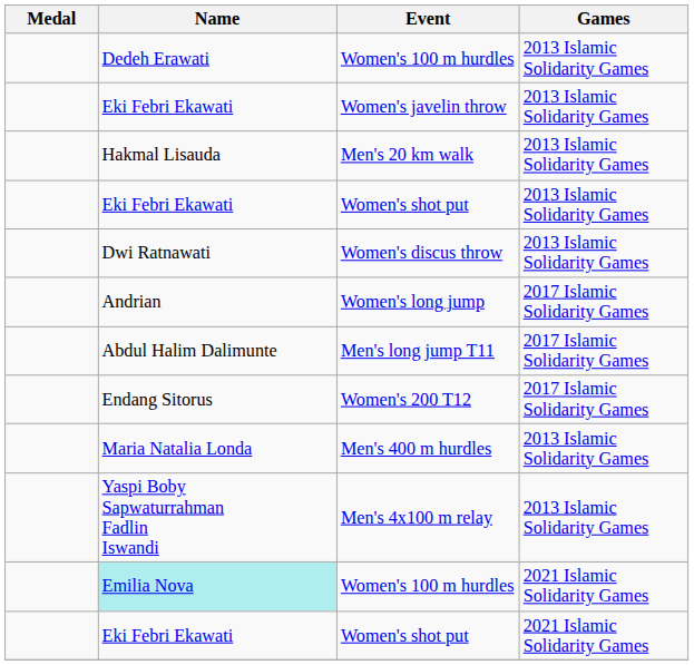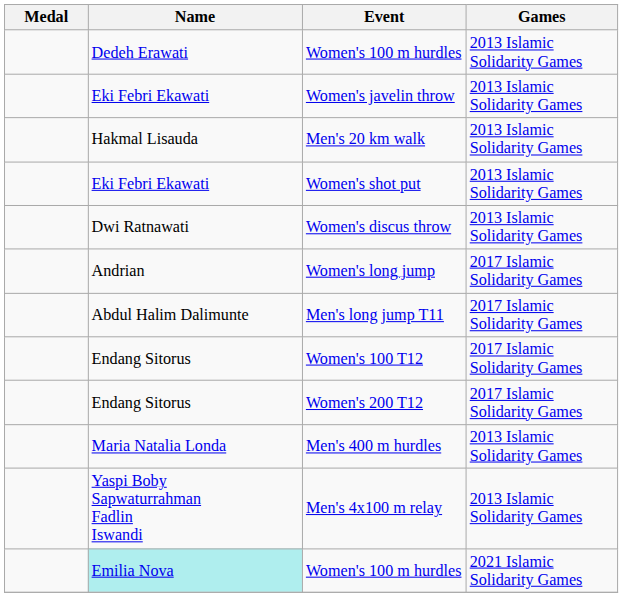 <table class="wikitable sortable" style="font-size:100%">
 <tr>
 <th width="90">Medal</th>
 <th width="250">Name</th>
 <th width="200">Event</th>
 <th width="180">Games</th>
 </tr>
 <tr>
 <td></td>
 <td><a href='#'>Dedeh Erawati</a></td>
 <td><a href='#'>Women's 100 m hurdles</a></td>
 <td><a href='#'>2013 Islamic Solidarity Games</a></td>
 </tr>
 <tr>
 <td></td>
 <td><a href='#'>Eki Febri Ekawati</a></td>
 <td><a href='#'>Women's javelin throw</a></td>
 <td><a href='#'>2013 Islamic Solidarity Games</a></td>
 </tr>
 <tr>
 <td></td>
 <td>Hakmal Lisauda</td>
 <td><a href='#'>Men's 20 km walk</a></td>
 <td><a href='#'>2013 Islamic Solidarity Games</a></td>
 </tr>
 <tr>
 <td></td>
 <td><a href='#'>Eki Febri Ekawati</a></td>
 <td><a href='#'>Women's shot put</a></td>
 <td><a href='#'>2013 Islamic Solidarity Games</a></td>
 </tr>
 <tr>
 <td></td>
 <td>Dwi Ratnawati</td>
 <td><a href='#'>Women's discus throw</a></td>
 <td><a href='#'>2013 Islamic Solidarity Games</a></td>
 </tr>
 <tr>
 <td></td>
 <td>Andrian</td>
 <td><a href='#'>Women's long jump</a></td>
 <td><a href='#'>2017 Islamic Solidarity Games</a></td>
 </tr>
 <tr>
 <td></td>
 <td>Abdul Halim Dalimunte</td>
 <td><a href='#'>Men's long jump T11</a></td>
 <td><a href='#'>2017 Islamic Solidarity Games</a></td>
 </tr>
 <tr>
 <td></td>
 <td>Endang Sitorus</td>
+<td><a href='#'>Women's 100 T12</a></td>
+<td><a href='#'>2017 Islamic Solidarity Games</a></td>
+</tr>
+<tr>
+<td></td>
+<td>Endang Sitorus</td>
 <td><a href='#'>Women's 200 T12</a></td>
 <td><a href='#'>2017 Islamic Solidarity Games</a></td>
 </tr>
 <tr>
 <td></td>
 <td><a href='#'>Maria Natalia Londa</a></td>
 <td><a href='#'>Men's 400 m hurdles</a></td>
 <td><a href='#'>2013 Islamic Solidarity Games</a></td>
 </tr>
 <tr>
 <td></td>
 <td><a href='#'>Yaspi Boby</a><br><a href='#'>Sapwaturrahman</a><br><a href='#'>Fadlin</a><br><a href='#'>Iswandi</a></td>
 <td><a href='#'>Men's 4x100 m relay</a></td>
 <td><a href='#'>2013 Islamic Solidarity Games</a></td>
 </tr>
 <tr>
 <td></td>
 <td style="background: paleturquoise;"><a href='#'>Emilia Nova</a></td>
 <td><a href='#'>Women's 100 m hurdles</a></td>
 <td><a href='#'>2021 Islamic Solidarity Games</a></td>
 </tr>
 <tr>
-<td></td>
-<td><a href='#'>Eki Febri Ekawati</a></td>
-<td><a href='#'>Women's shot put</a></td>
-<td><a href='#'>2021 Islamic Solidarity Games</a></td>
-</tr>
-<tr>
 </tr>
 </table>
